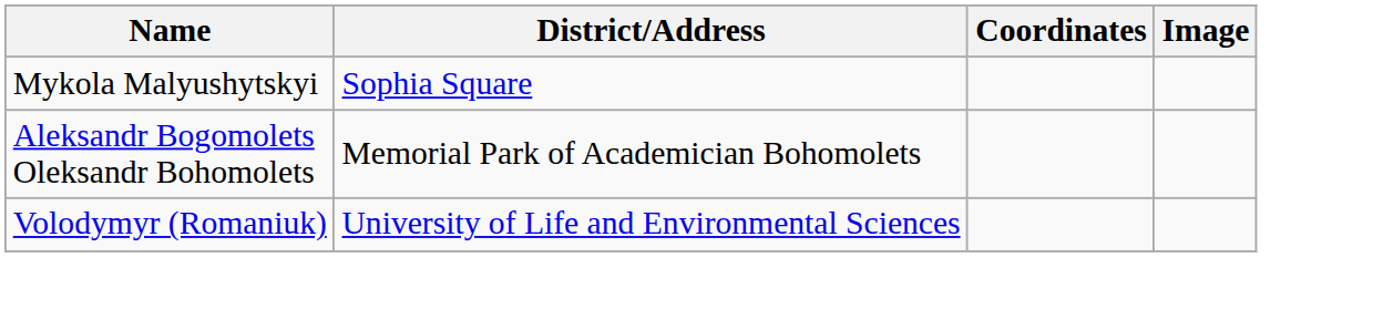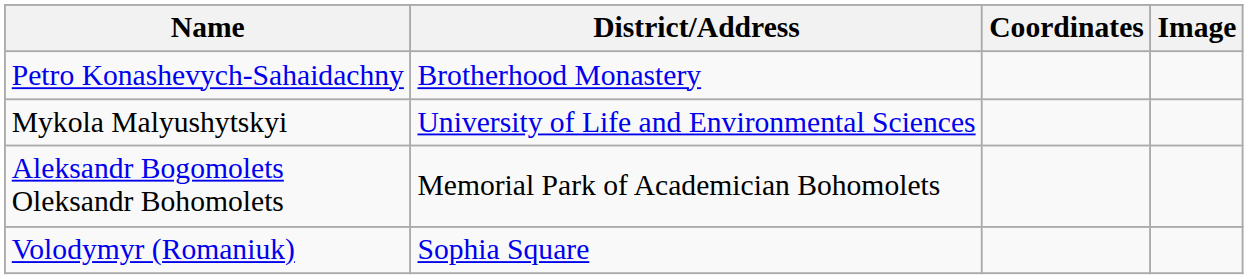 <table class="wikitable sortable">
 <tr>
 <th>Name</th>
 <th>District/Address</th>
 <th>Coordinates</th>
 <th>Image</th>
 </tr>
 <tr>
+<td><a href='#'>Petro Konashevych-Sahaidachny</a></td>
+<td><a href='#'>Brotherhood Monastery</a></td>
+<td></td>
+<td></td>
+</tr>
+<tr>
 <td>Mykola Malyushytskyi</td>
-<td><a href='#'>Sophia Square</a></td>
+<td><a href='#'>University of Life and Environmental Sciences</a></td>
 <td></td>
 <td></td>
 </tr>
 <tr>
 <td><a href='#'>Aleksandr Bogomolets</a><br>Oleksandr Bohomolets</td>
 <td>Memorial Park of Academician Bohomolets</td>
 <td></td>
 <td></td>
 </tr>
 <tr>
 <td><a href='#'>Volodymyr (Romaniuk)</a></td>
-<td><a href='#'>University of Life and Environmental Sciences</a></td>
+<td><a href='#'>Sophia Square</a></td>
 <td></td>
 <td></td>
 </tr>
 </table>
